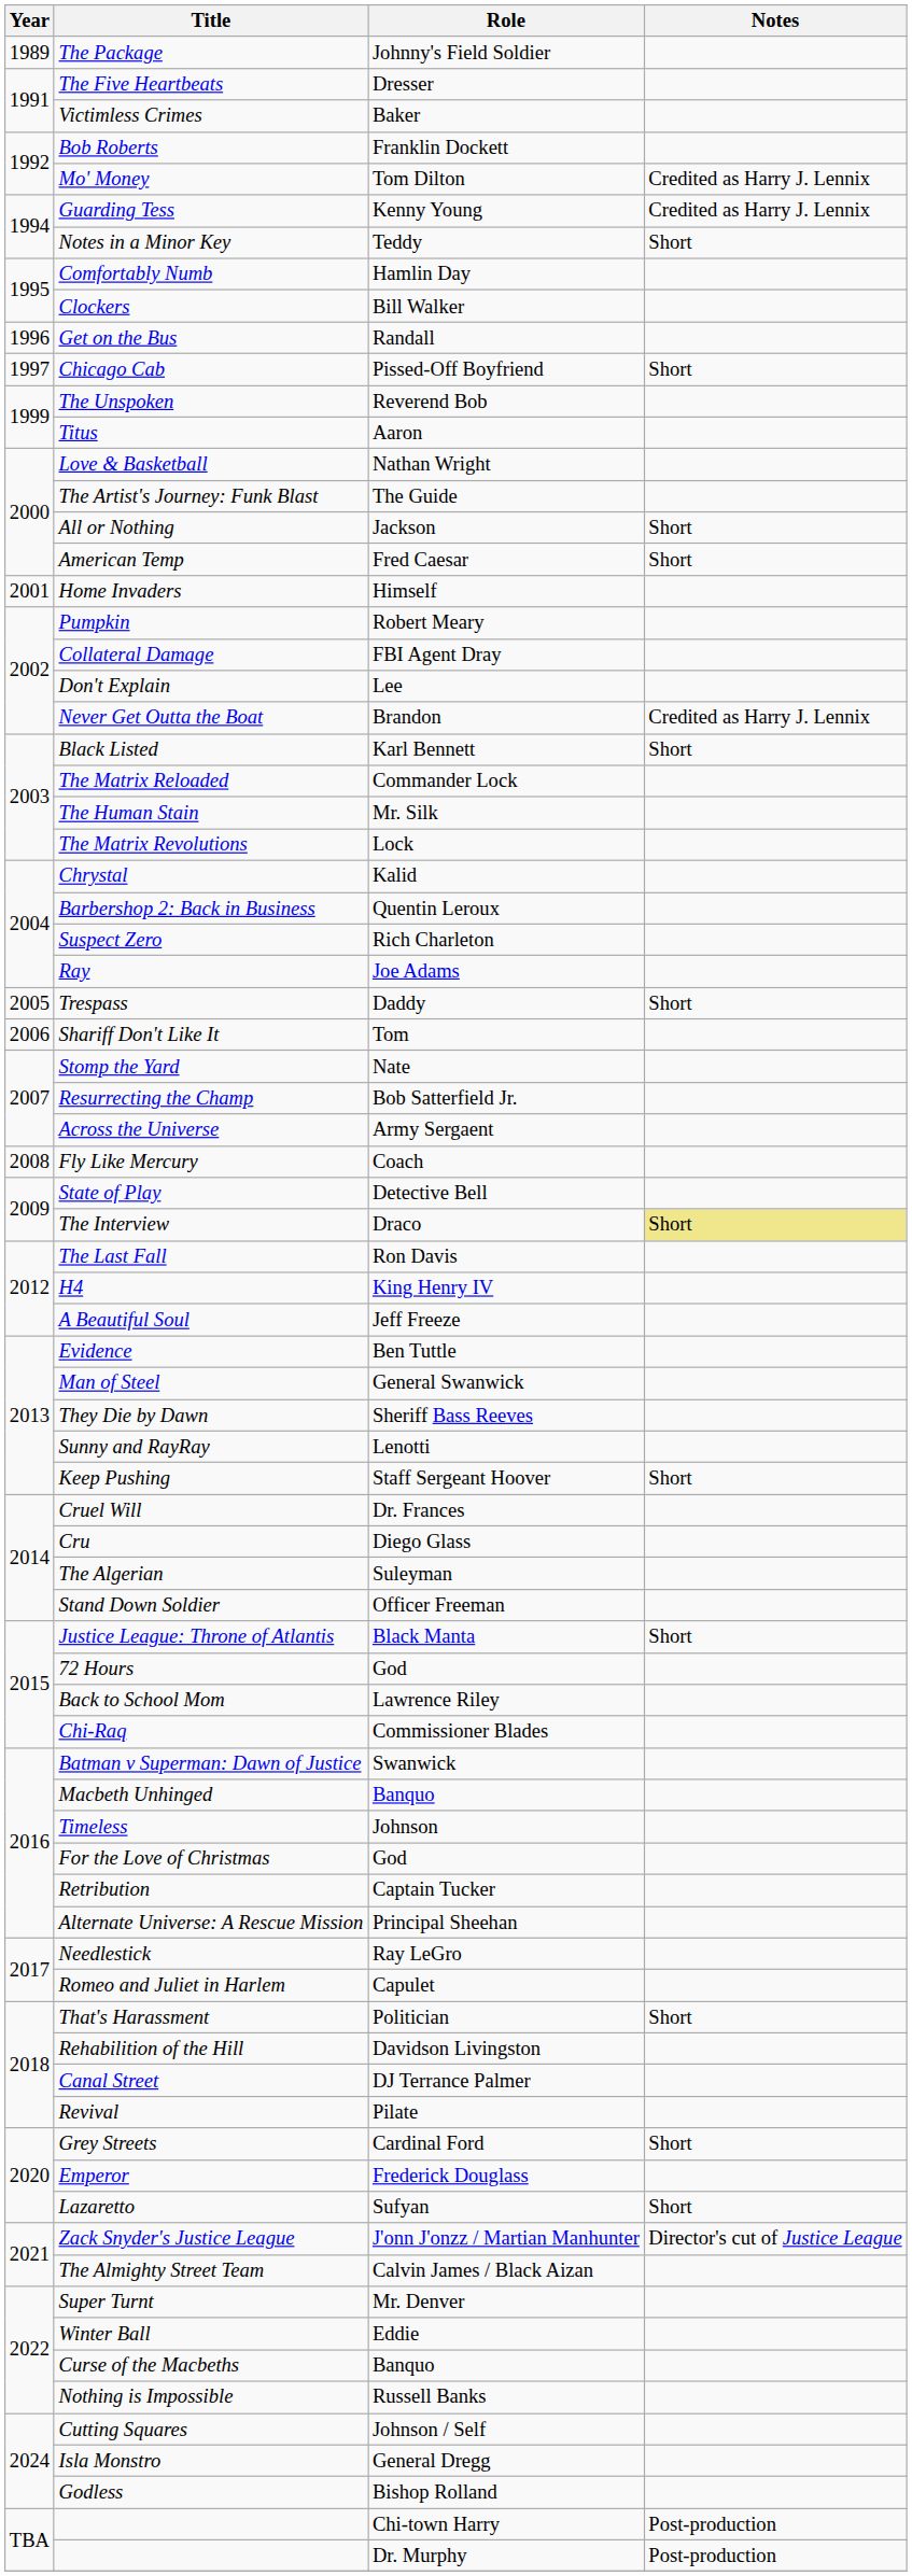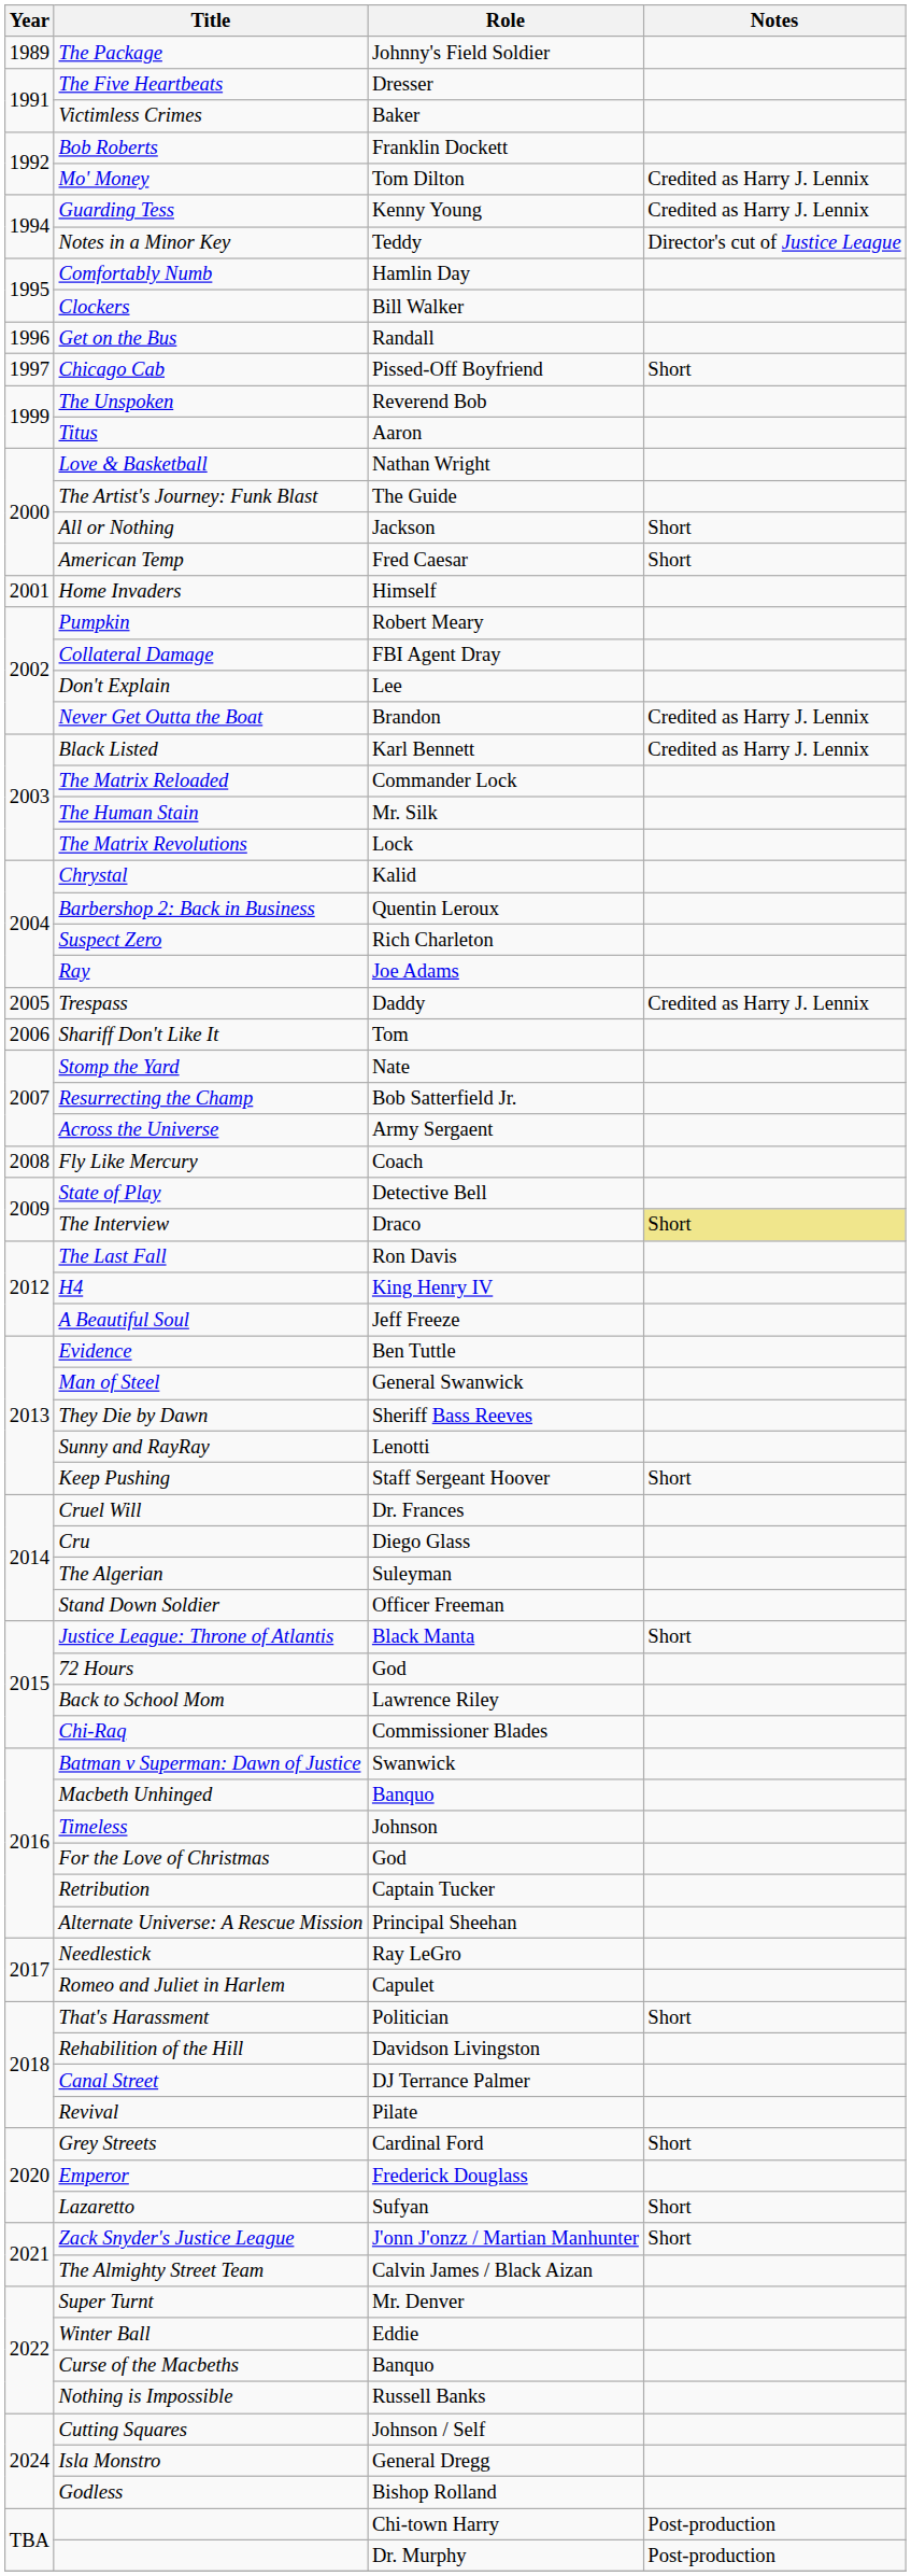 <table class="wikitable">
 <tr>
 <th>Year</th>
 <th>Title</th>
 <th>Role</th>
 <th>Notes</th>
 </tr>
 <tr>
 <td>1989</td>
 <td><em><a href='#'>The Package</a></em></td>
 <td>Johnny's Field Soldier</td>
 <td></td>
 </tr>
 <tr>
 <td rowspan=2>1991</td>
 <td><em><a href='#'>The Five Heartbeats</a></em></td>
 <td>Dresser</td>
 <td></td>
 </tr>
 <tr>
 <td><em>Victimless Crimes</em></td>
 <td>Baker</td>
 <td></td>
 </tr>
 <tr>
 <td rowspan=2>1992</td>
 <td><em><a href='#'>Bob Roberts</a></em></td>
 <td>Franklin Dockett</td>
 <td></td>
 </tr>
 <tr>
 <td><em><a href='#'>Mo' Money</a></em></td>
 <td>Tom Dilton</td>
 <td>Credited as Harry J. Lennix</td>
 </tr>
 <tr>
 <td rowspan=2>1994</td>
 <td><em><a href='#'>Guarding Tess</a></em></td>
 <td>Kenny Young</td>
 <td>Credited as Harry J. Lennix</td>
 </tr>
 <tr>
 <td><em>Notes in a Minor Key</em></td>
 <td>Teddy</td>
-<td>Short</td>
+<td>Director's cut of <em><a href='#'>Justice League</a></em></td>
 </tr>
 <tr>
 <td rowspan=2>1995</td>
 <td><em><a href='#'>Comfortably Numb</a></em></td>
 <td>Hamlin Day</td>
 <td></td>
 </tr>
 <tr>
 <td><em><a href='#'>Clockers</a></em></td>
 <td>Bill Walker</td>
 <td></td>
 </tr>
 <tr>
 <td>1996</td>
 <td><em><a href='#'>Get on the Bus</a></em></td>
 <td>Randall</td>
 <td></td>
 </tr>
 <tr>
 <td>1997</td>
 <td><em><a href='#'>Chicago Cab</a></em></td>
 <td>Pissed-Off Boyfriend</td>
 <td>Short</td>
 </tr>
 <tr>
 <td rowspan=2>1999</td>
 <td><em><a href='#'>The Unspoken</a></em></td>
 <td>Reverend Bob</td>
 <td></td>
 </tr>
 <tr>
 <td><em><a href='#'>Titus</a></em></td>
 <td>Aaron</td>
 <td></td>
 </tr>
 <tr>
 <td rowspan=4>2000</td>
 <td><em><a href='#'>Love & Basketball</a></em></td>
 <td>Nathan Wright</td>
 <td></td>
 </tr>
 <tr>
 <td><em>The Artist's Journey: Funk Blast</em></td>
 <td>The Guide</td>
 <td></td>
 </tr>
 <tr>
 <td><em>All or Nothing</em></td>
 <td>Jackson</td>
 <td>Short</td>
 </tr>
 <tr>
 <td><em>American Temp</em></td>
 <td>Fred Caesar</td>
 <td>Short</td>
 </tr>
 <tr>
 <td>2001</td>
 <td><em>Home Invaders</em></td>
 <td>Himself</td>
 <td></td>
 </tr>
 <tr>
 <td rowspan=4>2002</td>
 <td><em><a href='#'>Pumpkin</a></em></td>
 <td>Robert Meary</td>
 <td></td>
 </tr>
 <tr>
 <td><em><a href='#'>Collateral Damage</a></em></td>
 <td>FBI Agent Dray</td>
 <td></td>
 </tr>
 <tr>
 <td><em>Don't Explain</em></td>
 <td>Lee</td>
 <td></td>
 </tr>
 <tr>
 <td><em><a href='#'>Never Get Outta the Boat</a></em></td>
 <td>Brandon</td>
 <td>Credited as Harry J. Lennix</td>
 </tr>
 <tr>
 <td rowspan=4>2003</td>
 <td><em>Black Listed</em></td>
 <td>Karl Bennett</td>
-<td>Short</td>
+<td>Credited as Harry J. Lennix</td>
 </tr>
 <tr>
 <td><em><a href='#'>The Matrix Reloaded</a></em></td>
 <td>Commander Lock</td>
 <td></td>
 </tr>
 <tr>
 <td><em><a href='#'>The Human Stain</a></em></td>
 <td>Mr. Silk</td>
 <td></td>
 </tr>
 <tr>
 <td><em><a href='#'>The Matrix Revolutions</a></em></td>
 <td>Lock</td>
 <td></td>
 </tr>
 <tr>
 <td rowspan=4>2004</td>
 <td><em><a href='#'>Chrystal</a></em></td>
 <td>Kalid</td>
 <td></td>
 </tr>
 <tr>
 <td><em><a href='#'>Barbershop 2: Back in Business</a></em></td>
 <td>Quentin Leroux</td>
 <td></td>
 </tr>
 <tr>
 <td><em><a href='#'>Suspect Zero</a></em></td>
 <td>Rich Charleton</td>
 <td></td>
 </tr>
 <tr>
 <td><em><a href='#'>Ray</a></em></td>
 <td><a href='#'>Joe Adams</a></td>
 <td></td>
 </tr>
 <tr>
 <td>2005</td>
 <td><em>Trespass</em></td>
 <td>Daddy</td>
-<td>Short</td>
+<td>Credited as Harry J. Lennix</td>
 </tr>
 <tr>
 <td>2006</td>
 <td><em>Shariff Don't Like It</em></td>
 <td>Tom</td>
 <td></td>
 </tr>
 <tr>
 <td rowspan=3>2007</td>
 <td><em><a href='#'>Stomp the Yard</a></em></td>
 <td>Nate</td>
 <td></td>
 </tr>
 <tr>
 <td><em><a href='#'>Resurrecting the Champ</a></em></td>
 <td>Bob Satterfield Jr.</td>
 <td></td>
 </tr>
 <tr>
 <td><em><a href='#'>Across the Universe</a></em></td>
 <td>Army Sergaent</td>
 <td></td>
 </tr>
 <tr>
 <td>2008</td>
 <td><em>Fly Like Mercury</em></td>
 <td>Coach</td>
 <td></td>
 </tr>
 <tr>
 <td rowspan=2>2009</td>
 <td><em><a href='#'>State of Play</a></em></td>
 <td>Detective Bell</td>
 <td></td>
 </tr>
 <tr>
 <td><em>The Interview</em></td>
 <td>Draco</td>
 <td style="background: khaki;">Short</td>
 </tr>
 <tr>
 <td rowspan=3>2012</td>
 <td><em><a href='#'>The Last Fall</a></em></td>
 <td>Ron Davis</td>
 <td></td>
 </tr>
 <tr>
 <td><a href='#'><em>H4</em></a></td>
 <td><a href='#'>King Henry IV</a></td>
 <td></td>
 </tr>
 <tr>
 <td><em><a href='#'>A Beautiful Soul</a></em></td>
 <td>Jeff Freeze</td>
 <td></td>
 </tr>
 <tr>
 <td rowspan=5>2013</td>
 <td><em><a href='#'>Evidence</a></em></td>
 <td>Ben Tuttle</td>
 <td></td>
 </tr>
 <tr>
 <td><em><a href='#'>Man of Steel</a></em></td>
 <td>General Swanwick</td>
 <td></td>
 </tr>
 <tr>
 <td><em>They Die by Dawn</em></td>
 <td>Sheriff <a href='#'>Bass Reeves</a></td>
 <td></td>
 </tr>
 <tr>
 <td><em>Sunny and RayRay</em></td>
 <td>Lenotti</td>
 <td></td>
 </tr>
 <tr>
 <td><em>Keep Pushing</em></td>
 <td>Staff Sergeant Hoover</td>
 <td>Short</td>
 </tr>
 <tr>
 <td rowspan=4>2014</td>
 <td><em>Cruel Will</em></td>
 <td>Dr. Frances</td>
 <td></td>
 </tr>
 <tr>
 <td><em>Cru</em></td>
 <td>Diego Glass</td>
 <td></td>
 </tr>
 <tr>
 <td><em>The Algerian</em></td>
 <td>Suleyman</td>
 <td></td>
 </tr>
 <tr>
 <td><em>Stand Down Soldier</em></td>
 <td>Officer Freeman</td>
 <td></td>
 </tr>
 <tr>
 <td rowspan=4>2015</td>
 <td><em><a href='#'>Justice League: Throne of Atlantis</a></em></td>
 <td><a href='#'>Black Manta</a></td>
 <td>Short</td>
 </tr>
 <tr>
 <td><em>72 Hours</em></td>
 <td>God</td>
 <td></td>
 </tr>
 <tr>
 <td><em>Back to School Mom</em></td>
 <td>Lawrence Riley</td>
 <td></td>
 </tr>
 <tr>
 <td><em><a href='#'>Chi-Raq</a></em></td>
 <td>Commissioner Blades</td>
 <td></td>
 </tr>
 <tr>
 <td rowspan=6>2016</td>
 <td><em><a href='#'>Batman v Superman: Dawn of Justice</a></em></td>
 <td>Swanwick</td>
 <td></td>
 </tr>
 <tr>
 <td><em>Macbeth Unhinged</em></td>
 <td><a href='#'>Banquo</a></td>
 <td></td>
 </tr>
 <tr>
 <td><em><a href='#'>Timeless</a></em></td>
 <td>Johnson</td>
 <td></td>
 </tr>
 <tr>
 <td><em>For the Love of Christmas</em></td>
 <td>God</td>
 <td></td>
 </tr>
 <tr>
 <td><em>Retribution</em></td>
 <td>Captain Tucker</td>
 <td></td>
 </tr>
 <tr>
 <td><em>Alternate Universe: A Rescue Mission</em></td>
 <td>Principal Sheehan</td>
 <td></td>
 </tr>
 <tr>
 <td rowspan=2>2017</td>
 <td><em>Needlestick</em></td>
 <td>Ray LeGro</td>
 <td></td>
 </tr>
 <tr>
 <td><em>Romeo and Juliet in Harlem</em></td>
 <td>Capulet</td>
 <td></td>
 </tr>
 <tr>
 <td rowspan=4>2018</td>
 <td><em>That's Harassment</em></td>
 <td>Politician</td>
 <td>Short</td>
 </tr>
 <tr>
 <td><em>Rehabilition of the Hill</em></td>
 <td>Davidson Livingston</td>
 <td></td>
 </tr>
 <tr>
 <td><em><a href='#'>Canal Street</a></em></td>
 <td>DJ Terrance Palmer</td>
 <td></td>
 </tr>
 <tr>
 <td><em>Revival</em></td>
 <td>Pilate</td>
 <td></td>
 </tr>
 <tr>
 <td rowspan=3>2020</td>
 <td><em>Grey Streets</em></td>
 <td>Cardinal Ford</td>
 <td>Short</td>
 </tr>
 <tr>
 <td><em><a href='#'>Emperor</a></em></td>
 <td><a href='#'>Frederick Douglass</a></td>
 <td></td>
 </tr>
 <tr>
 <td><em>Lazaretto</em></td>
 <td>Sufyan</td>
 <td>Short</td>
 </tr>
 <tr>
 <td rowspan=2>2021</td>
 <td><em><a href='#'>Zack Snyder's Justice League</a></em></td>
 <td><a href='#'>J'onn J'onzz / Martian Manhunter</a></td>
-<td>Director's cut of <em><a href='#'>Justice League</a></em></td>
+<td>Short</td>
 </tr>
 <tr>
 <td><em>The Almighty Street Team</em></td>
 <td>Calvin James / Black Aizan</td>
 <td></td>
 </tr>
 <tr>
 <td rowspan=4>2022</td>
 <td><em>Super Turnt</em></td>
 <td>Mr. Denver</td>
 <td></td>
 </tr>
 <tr>
 <td><em>Winter Ball</em></td>
 <td>Eddie</td>
 <td></td>
 </tr>
 <tr>
 <td><em>Curse of the Macbeths</em></td>
 <td>Banquo</td>
 <td></td>
 </tr>
 <tr>
 <td><em>Nothing is Impossible</em></td>
 <td>Russell Banks</td>
 <td></td>
 </tr>
 <tr>
 <td rowspan=3>2024</td>
 <td><em>Cutting Squares</em></td>
 <td>Johnson / Self</td>
 <td></td>
 </tr>
 <tr>
 <td><em>Isla Monstro</em></td>
 <td>General Dregg</td>
 <td></td>
 </tr>
 <tr>
 <td><em>Godless</em></td>
 <td>Bishop Rolland</td>
 <td></td>
 </tr>
 <tr>
 <td rowspan=2>TBA</td>
 <td></td>
 <td>Chi-town Harry</td>
 <td>Post-production</td>
 </tr>
 <tr>
 <td></td>
 <td>Dr. Murphy</td>
 <td>Post-production</td>
 </tr>
 <tr>
 </tr>
 </table>
